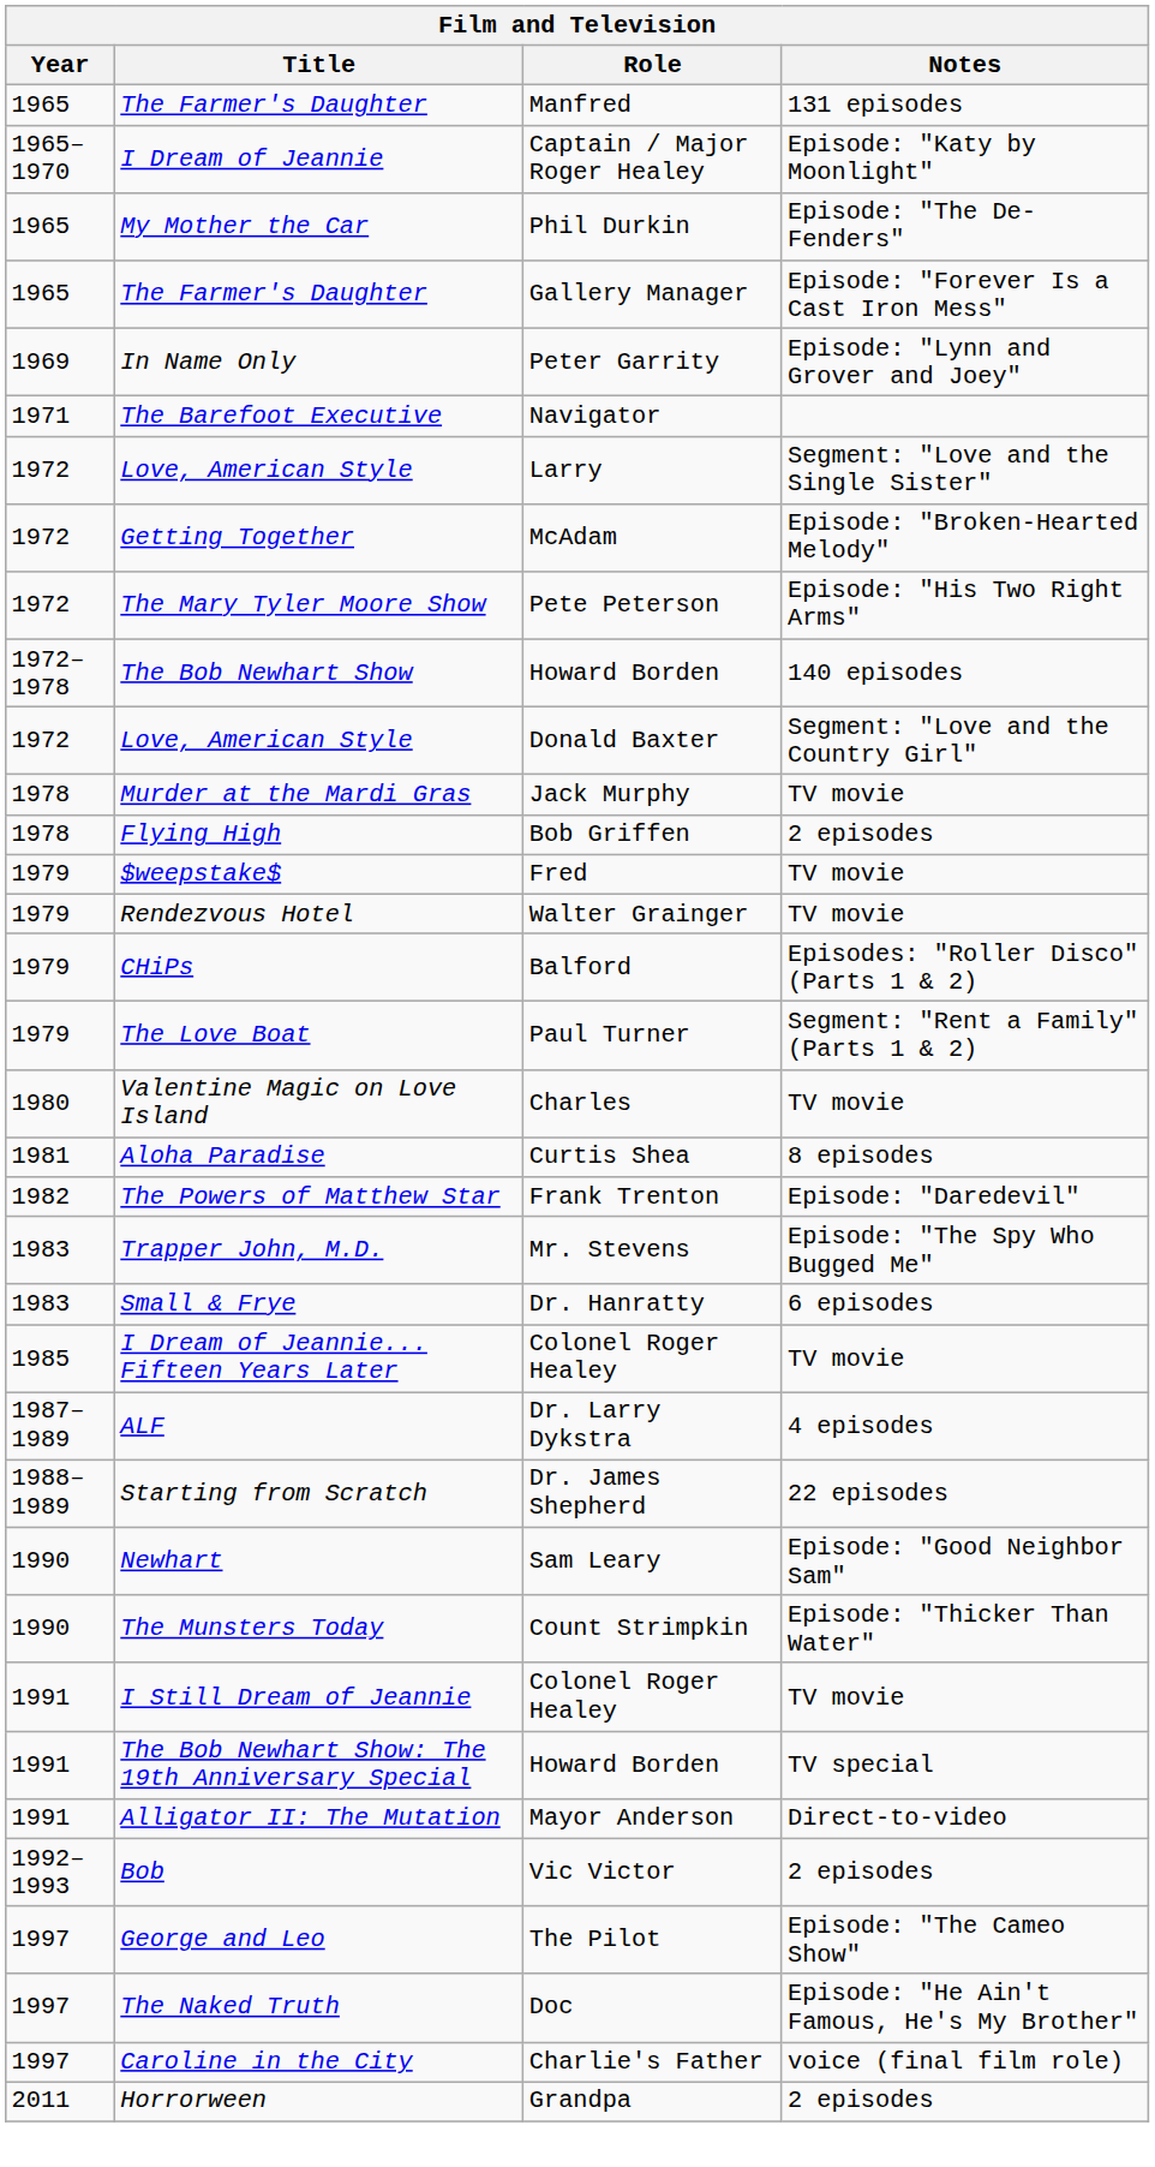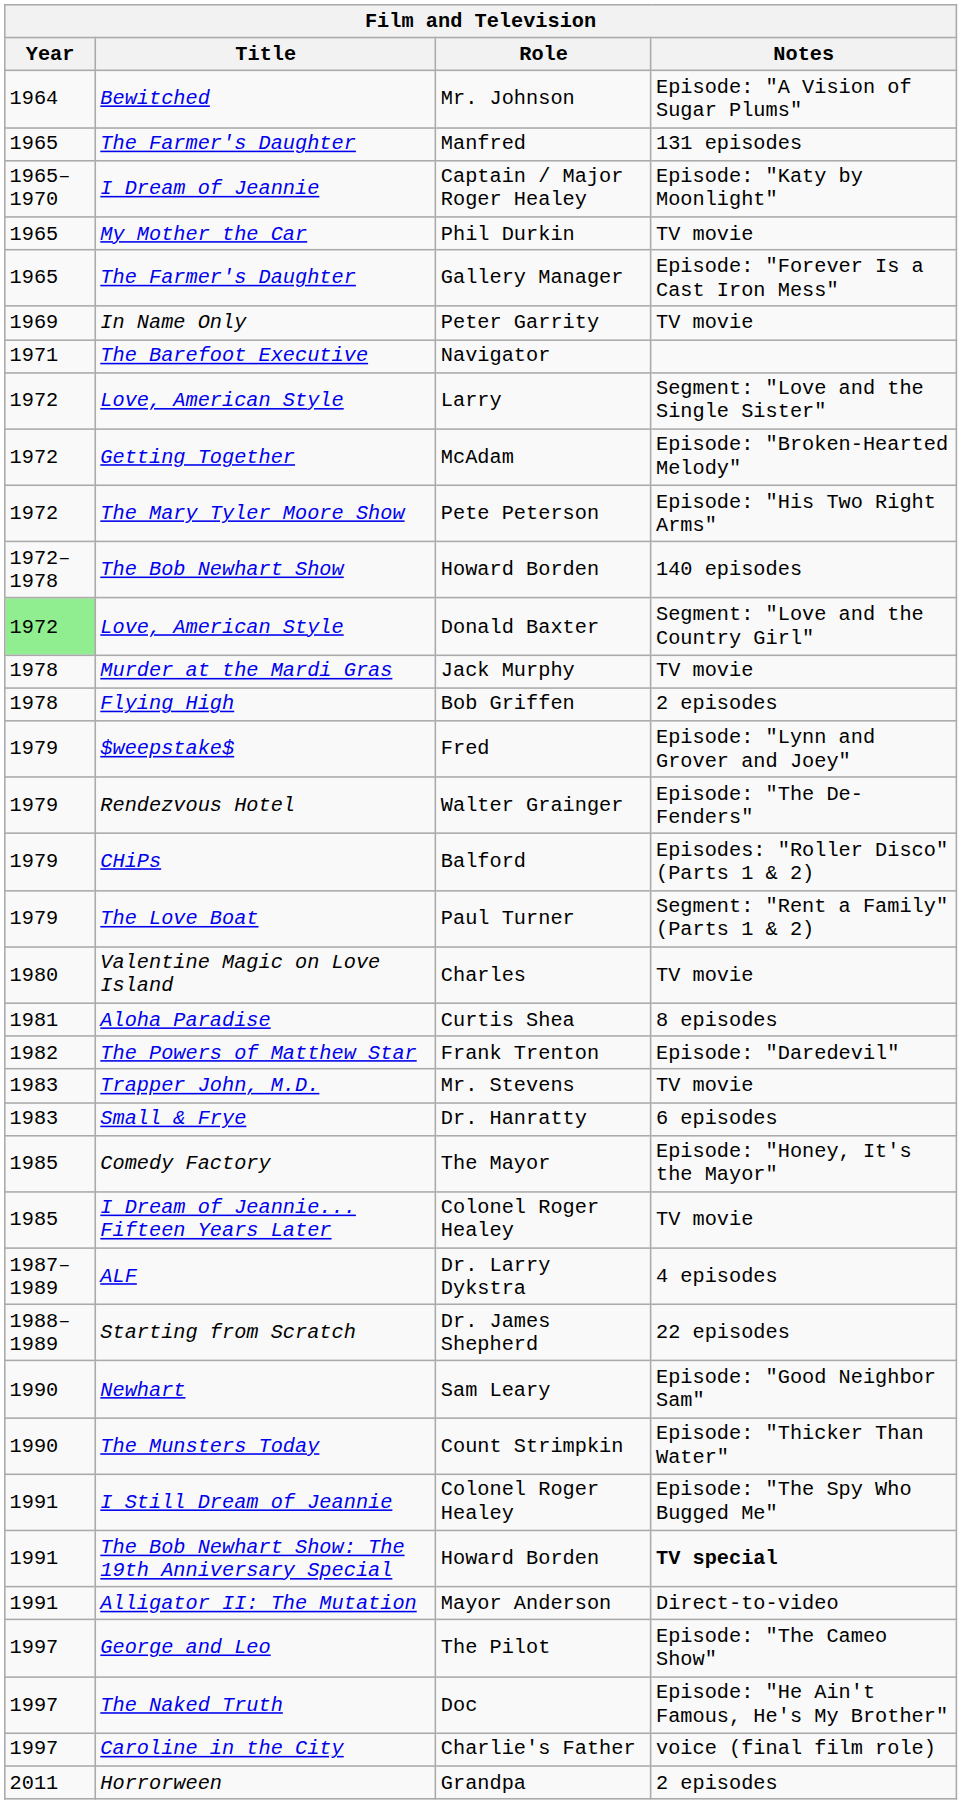 <table class="wikitable">
 <tr>
 <th colspan=4>Film and Television</th>
 </tr>
 <tr style="text-align:center;">
 <th>Year</th>
 <th>Title</th>
 <th>Role</th>
 <th>Notes</th>
+</tr>
+<tr>
+<td>1964</td>
+<td><em><a href='#'>Bewitched</a></em></td>
+<td>Mr. Johnson</td>
+<td>Episode: "A Vision of Sugar Plums"</td>
 </tr>
 <tr>
 <td>1965</td>
 <td><em><a href='#'>The Farmer's Daughter</a></em></td>
 <td>Manfred</td>
 <td>131 episodes</td>
 </tr>
 <tr>
 <td>1965–1970</td>
 <td><em><a href='#'>I Dream of Jeannie</a></em></td>
 <td>Captain / Major Roger Healey</td>
 <td>Episode: "Katy by Moonlight"</td>
 </tr>
 <tr>
 <td>1965</td>
 <td><em><a href='#'>My Mother the Car</a></em></td>
 <td>Phil Durkin</td>
-<td>Episode: "The De-Fenders"</td>
+<td>TV movie</td>
 </tr>
 <tr>
 <td>1965</td>
 <td><em><a href='#'>The Farmer's Daughter</a></em></td>
 <td>Gallery Manager</td>
 <td>Episode: "Forever Is a Cast Iron Mess"</td>
 </tr>
 <tr>
 <td>1969</td>
 <td><em>In Name Only</em></td>
 <td>Peter Garrity</td>
-<td>Episode: "Lynn and Grover and Joey"</td>
+<td>TV movie</td>
 </tr>
 <tr>
 <td>1971</td>
 <td><em><a href='#'>The Barefoot Executive</a></em></td>
 <td>Navigator</td>
 <td></td>
 </tr>
 <tr>
 <td>1972</td>
 <td><em><a href='#'>Love, American Style</a></em></td>
 <td>Larry</td>
 <td>Segment: "Love and the Single Sister"</td>
 </tr>
 <tr>
 <td>1972</td>
 <td><em><a href='#'>Getting Together</a></em></td>
 <td>McAdam</td>
 <td>Episode: "Broken-Hearted Melody"</td>
 </tr>
 <tr>
 <td>1972</td>
 <td><em><a href='#'>The Mary Tyler Moore Show</a></em></td>
 <td>Pete Peterson</td>
 <td>Episode: "His Two Right Arms"</td>
 </tr>
 <tr>
 <td>1972–1978</td>
 <td><em><a href='#'>The Bob Newhart Show</a></em></td>
 <td>Howard Borden</td>
 <td>140 episodes</td>
 </tr>
 <tr>
-<td>1972</td>
+<td style="background: lightgreen;">1972</td>
 <td><em><a href='#'>Love, American Style</a></em></td>
 <td>Donald Baxter</td>
 <td>Segment: "Love and the Country Girl"</td>
 </tr>
 <tr>
 <td>1978</td>
 <td><em><a href='#'>Murder at the Mardi Gras</a></em></td>
 <td>Jack Murphy</td>
 <td>TV movie</td>
 </tr>
 <tr>
 <td>1978</td>
 <td><em><a href='#'>Flying High</a></em></td>
 <td>Bob Griffen</td>
 <td>2 episodes</td>
 </tr>
 <tr>
 <td>1979</td>
 <td><em><a href='#'>$weepstake$</a></em></td>
 <td>Fred</td>
-<td>TV movie</td>
+<td>Episode: "Lynn and Grover and Joey"</td>
 </tr>
 <tr>
 <td>1979</td>
 <td><em>Rendezvous Hotel</em></td>
 <td>Walter Grainger</td>
-<td>TV movie</td>
+<td>Episode: "The De-Fenders"</td>
 </tr>
 <tr>
 <td>1979</td>
 <td><em><a href='#'>CHiPs</a></em></td>
 <td>Balford</td>
 <td>Episodes: "Roller Disco" (Parts 1 & 2)</td>
 </tr>
 <tr>
 <td>1979</td>
 <td><em><a href='#'>The Love Boat</a></em></td>
 <td>Paul Turner</td>
 <td>Segment: "Rent a Family" (Parts 1 & 2)</td>
 </tr>
 <tr>
 <td>1980</td>
 <td><em>Valentine Magic on Love Island</em></td>
 <td>Charles</td>
 <td>TV movie</td>
 </tr>
 <tr>
 <td>1981</td>
 <td><em><a href='#'>Aloha Paradise</a></em></td>
 <td>Curtis Shea</td>
 <td>8 episodes</td>
 </tr>
 <tr>
 <td>1982</td>
 <td><em><a href='#'>The Powers of Matthew Star</a></em></td>
 <td>Frank Trenton</td>
 <td>Episode: "Daredevil"</td>
 </tr>
 <tr>
 <td>1983</td>
 <td><em><a href='#'>Trapper John, M.D.</a></em></td>
 <td>Mr. Stevens</td>
-<td>Episode: "The Spy Who Bugged Me"</td>
+<td>TV movie</td>
 </tr>
 <tr>
 <td>1983</td>
 <td><em><a href='#'>Small & Frye</a></em></td>
 <td>Dr. Hanratty</td>
 <td>6 episodes</td>
+</tr>
+<tr>
+<td>1985</td>
+<td><em>Comedy Factory</em></td>
+<td>The Mayor</td>
+<td>Episode: "Honey, It's the Mayor"</td>
 </tr>
 <tr>
 <td>1985</td>
 <td><em><a href='#'>I Dream of Jeannie... Fifteen Years Later</a></em></td>
 <td>Colonel Roger Healey</td>
 <td>TV movie</td>
 </tr>
 <tr>
 <td>1987–1989</td>
 <td><em><a href='#'>ALF</a></em></td>
 <td>Dr. Larry Dykstra</td>
 <td>4 episodes</td>
 </tr>
 <tr>
 <td>1988–1989</td>
 <td><em>Starting from Scratch</em></td>
 <td>Dr. James Shepherd</td>
 <td>22 episodes</td>
 </tr>
 <tr>
 <td>1990</td>
 <td><em><a href='#'>Newhart</a></em></td>
 <td>Sam Leary</td>
 <td>Episode: "Good Neighbor Sam"</td>
 </tr>
 <tr>
 <td>1990</td>
 <td><em><a href='#'>The Munsters Today</a></em></td>
 <td>Count Strimpkin</td>
 <td>Episode: "Thicker Than Water"</td>
 </tr>
 <tr>
 <td>1991</td>
 <td><em><a href='#'>I Still Dream of Jeannie</a></em></td>
 <td>Colonel Roger Healey</td>
-<td>TV movie</td>
+<td>Episode: "The Spy Who Bugged Me"</td>
 </tr>
 <tr>
 <td>1991</td>
 <td><em><a href='#'>The Bob Newhart Show: The 19th Anniversary Special</a></em></td>
 <td>Howard Borden</td>
-<td>TV special</td>
+<td><strong>TV special</strong></td>
 </tr>
 <tr>
 <td>1991</td>
 <td><em><a href='#'>Alligator II: The Mutation</a></em></td>
 <td>Mayor Anderson</td>
 <td>Direct-to-video</td>
-</tr>
-<tr>
-<td>1992–1993</td>
-<td><em><a href='#'>Bob</a></em></td>
-<td>Vic Victor</td>
-<td>2 episodes</td>
 </tr>
 <tr>
 <td>1997</td>
 <td><em><a href='#'>George and Leo</a></em></td>
 <td>The Pilot</td>
 <td>Episode: "The Cameo Show"</td>
 </tr>
 <tr>
 <td>1997</td>
 <td><em><a href='#'>The Naked Truth</a></em></td>
 <td>Doc</td>
 <td>Episode: "He Ain't Famous, He's My Brother"</td>
 </tr>
 <tr>
 <td>1997</td>
 <td><em><a href='#'>Caroline in the City</a></em></td>
 <td>Charlie's Father</td>
 <td>voice (final film role)</td>
 </tr>
 <tr>
 <td>2011</td>
 <td><em>Horrorween</em></td>
 <td>Grandpa</td>
 <td>2 episodes</td>
 </tr>
 </table>
